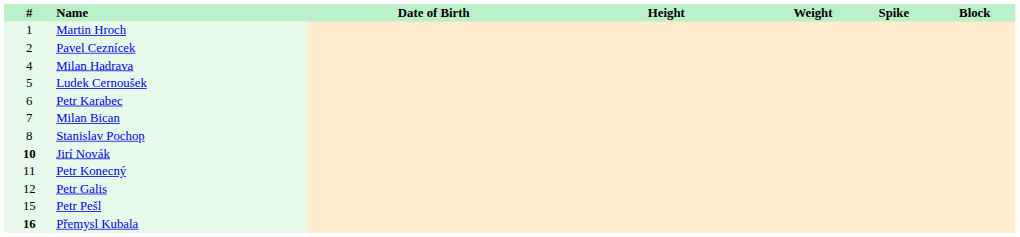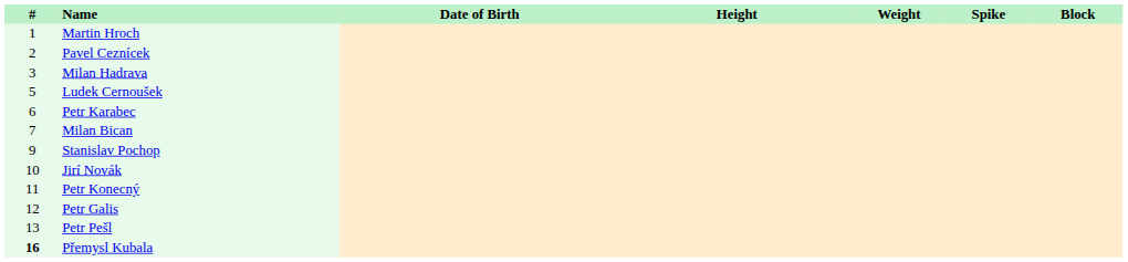 <table border=0 cellpadding=2 cellspacing=0  |- bgcolor=#FFECCE style=text-align:center; font-size:90%; width=100%>
 <tr bgcolor=#BBF0C9>
 <th width=5%>#</th>
 <th width=25% align=left>Name</th>
 <th width=25%>Date of Birth</th>
 <th width=21%>Height</th>
 <th width=8%>Weight</th>
 <th width=8%>Spike</th>
 <th width=8%>Block</th>
 </tr>
 <tr bgcolor=#E7FAEC>
 <td>1</td>
 <td align="left"><a href='#'>Martin Hroch</a></td>
 </tr>
 <tr bgcolor=#E7FAEC>
 <td>2</td>
 <td align="left"><a href='#'>Pavel Ceznícek</a></td>
 </tr>
 <tr bgcolor=#E7FAEC>
-<td>4</td>
+<td>3</td>
 <td align="left"><a href='#'>Milan Hadrava</a></td>
 </tr>
 <tr bgcolor=#E7FAEC>
 <td>5</td>
 <td align="left"><a href='#'>Ludek Cernoušek</a></td>
 </tr>
 <tr bgcolor=#E7FAEC>
 <td>6</td>
 <td align="left"><a href='#'>Petr Karabec</a></td>
 </tr>
 <tr bgcolor=#E7FAEC>
 <td>7</td>
 <td align="left"><a href='#'>Milan Bican</a></td>
 </tr>
 <tr bgcolor=#E7FAEC>
-<td>8</td>
+<td>9</td>
 <td align="left"><a href='#'>Stanislav Pochop</a></td>
 </tr>
 <tr bgcolor=#E7FAEC>
-<td><strong>10</strong></td>
+<td>10</td>
 <td align="left"><a href='#'>Jirí Novák</a></td>
 </tr>
 <tr bgcolor=#E7FAEC>
 <td>11</td>
 <td align="left"><a href='#'>Petr Konecný</a></td>
 </tr>
 <tr bgcolor=#E7FAEC>
 <td>12</td>
 <td align="left"><a href='#'>Petr Galis</a></td>
 </tr>
 <tr bgcolor=#E7FAEC>
-<td>15</td>
+<td>13</td>
 <td align="left"><a href='#'>Petr Pešl</a></td>
 </tr>
 <tr bgcolor=#E7FAEC>
 <td><strong>16</strong></td>
 <td align="left"><a href='#'>Přemysl Kubala</a></td>
 </tr>
 </table>
